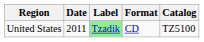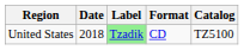 <table class="wikitable">
 <tr>
 <th>Region</th>
 <th>Date</th>
 <th>Label</th>
 <th>Format</th>
 <th>Catalog</th>
 </tr>
 <tr>
 <td>United States</td>
-<td>2011</td>
+<td>2018</td>
 <td style="background: lightgreen;"><a href='#'>Tzadik</a></td>
 <td><a href='#'>CD</a></td>
 <td>TZ5100</td>
 </tr>
 </table>
